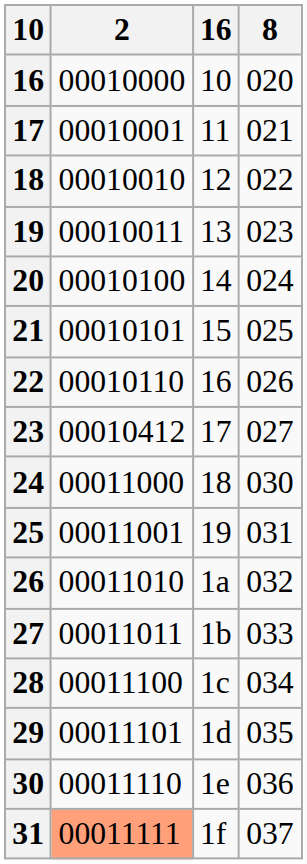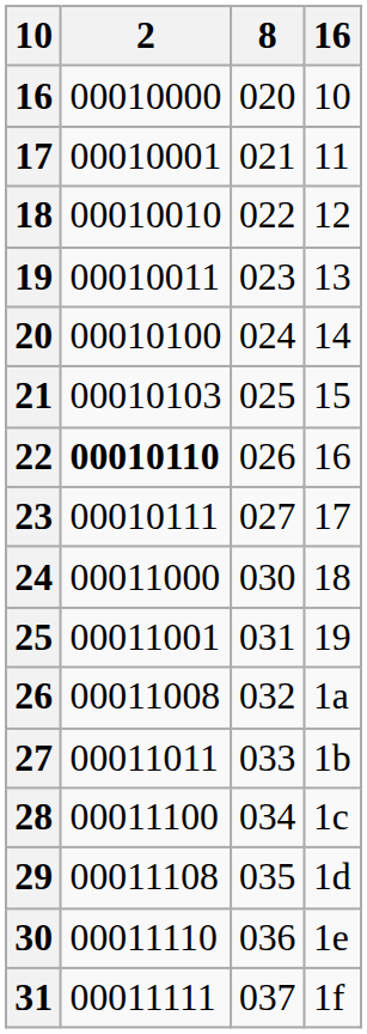 <table class="wikitable">
 <tr>
 <th>10</th>
 <th>2</th>
+<th>8</th>
 <th>16</th>
-<th>8</th>
 </tr>
 <tr>
 <th>16</th>
 <td>00010000</td>
+<td>020</td>
 <td>10</td>
-<td>020</td>
 </tr>
 <tr>
 <th>17</th>
 <td>00010001</td>
+<td>021</td>
 <td>11</td>
-<td>021</td>
 </tr>
 <tr>
 <th>18</th>
 <td>00010010</td>
+<td>022</td>
 <td>12</td>
-<td>022</td>
 </tr>
 <tr>
 <th>19</th>
 <td>00010011</td>
+<td>023</td>
 <td>13</td>
-<td>023</td>
 </tr>
 <tr>
 <th>20</th>
 <td>00010100</td>
+<td>024</td>
 <td>14</td>
-<td>024</td>
 </tr>
 <tr>
 <th>21</th>
-<td>00010101</td>
+<td>00010103</td>
+<td>025</td>
 <td>15</td>
-<td>025</td>
 </tr>
 <tr>
 <th>22</th>
-<td>00010110</td>
+<td><strong>00010110</strong></td>
+<td>026</td>
 <td>16</td>
-<td>026</td>
 </tr>
 <tr>
 <th>23</th>
-<td>00010412</td>
+<td>00010111</td>
+<td>027</td>
 <td>17</td>
-<td>027</td>
 </tr>
 <tr>
 <th>24</th>
 <td>00011000</td>
+<td>030</td>
 <td>18</td>
-<td>030</td>
 </tr>
 <tr>
 <th>25</th>
 <td>00011001</td>
+<td>031</td>
 <td>19</td>
-<td>031</td>
 </tr>
 <tr>
 <th>26</th>
-<td>00011010</td>
+<td>00011008</td>
+<td>032</td>
 <td>1a</td>
-<td>032</td>
 </tr>
 <tr>
 <th>27</th>
 <td>00011011</td>
+<td>033</td>
 <td>1b</td>
-<td>033</td>
 </tr>
 <tr>
 <th>28</th>
 <td>00011100</td>
+<td>034</td>
 <td>1c</td>
-<td>034</td>
 </tr>
 <tr>
 <th>29</th>
-<td>00011101</td>
+<td>00011108</td>
+<td>035</td>
 <td>1d</td>
-<td>035</td>
 </tr>
 <tr>
 <th>30</th>
 <td>00011110</td>
+<td>036</td>
 <td>1e</td>
-<td>036</td>
 </tr>
 <tr>
 <th>31</th>
-<td style="background: lightsalmon;">00011111</td>
+<td>00011111</td>
+<td>037</td>
 <td>1f</td>
-<td>037</td>
 </tr>
 </table>
